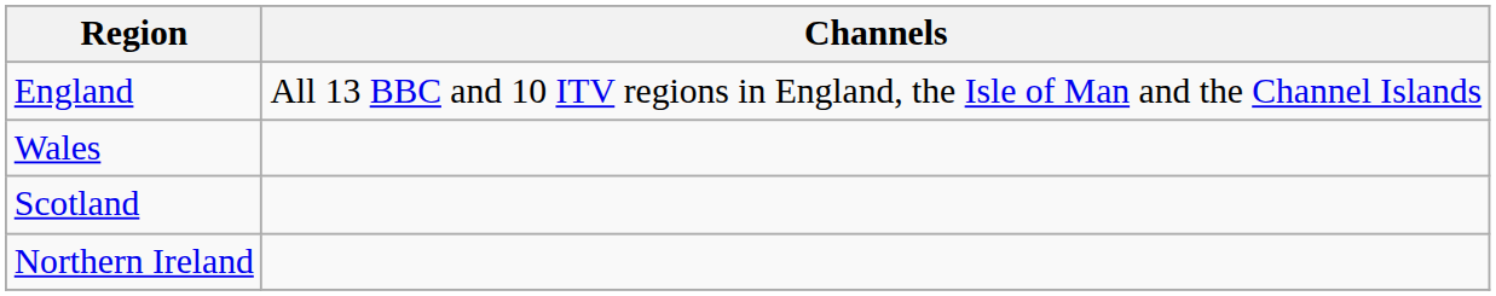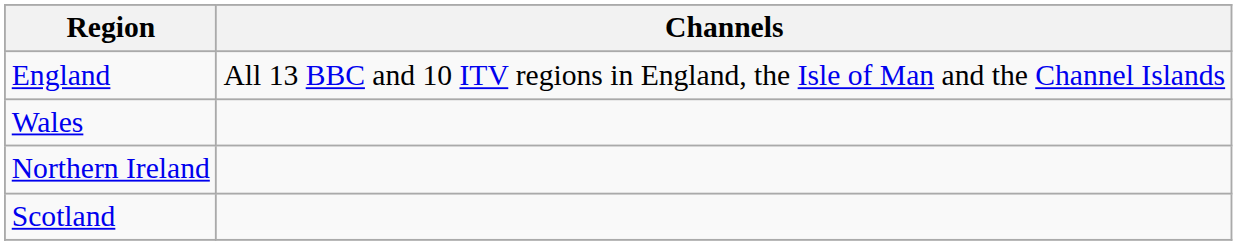 <table class="wikitable sortable plainrowheaders">
 <tr>
 <th>Region</th>
 <th>Channels</th>
 </tr>
 <tr>
 <td><a href='#'>England</a></td>
 <td>All 13 <a href='#'>BBC</a> and 10 <a href='#'>ITV</a> regions in England, the <a href='#'>Isle of Man</a> and the <a href='#'>Channel Islands</a></td>
 </tr>
 <tr>
 <td><a href='#'>Wales</a></td>
 <td></td>
 </tr>
 <tr>
+<td><a href='#'>Northern Ireland</a></td>
+<td></td>
+</tr>
+<tr>
 <td><a href='#'>Scotland</a></td>
 <td></td>
 </tr>
-<tr>
-<td><a href='#'>Northern Ireland</a></td>
-<td></td>
-</tr>
 </table>
